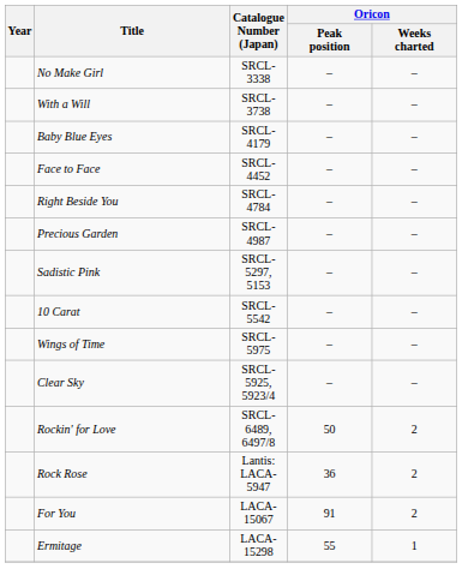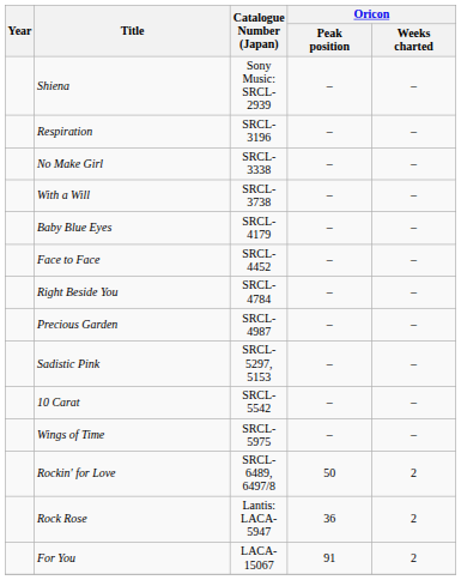 <table class="wikitable plainrowheaders" style="text-align:center">
 <tr>
 <th rowspan=2; style="width:2em;">Year</th>
 <th rowspan=2; style="width:20em;">Title</th>
 <th rowspan=2;>Catalogue <br> Number <br>(Japan)</th>
 <th colspan=2; style="width:16em;"><a href='#'>Oricon</a><br></th>
 </tr>
 <tr>
 <th style="width:6em;">Peak<br>position</th>
 <th style="width:6em;">Weeks<br> charted</th>
+</tr>
+<tr>
+<td></td>
+<td align=left><em>Shiena</em></td>
+<td>Sony Music: SRCL-2939</td>
+<td>–</td>
+<td>–</td>
+</tr>
+<tr>
+<td></td>
+<td align=left><em>Respiration</em></td>
+<td>SRCL-3196</td>
+<td>–</td>
+<td>–</td>
 </tr>
 <tr>
 <td></td>
 <td align=left><em>No Make Girl</em></td>
 <td>SRCL-3338</td>
 <td>–</td>
 <td>–</td>
 </tr>
 <tr>
 <td></td>
 <td align=left><em>With a Will</em></td>
 <td>SRCL-3738</td>
 <td>–</td>
 <td>–</td>
 </tr>
 <tr>
 <td></td>
 <td align=left><em>Baby Blue Eyes</em></td>
 <td>SRCL-4179</td>
 <td>–</td>
 <td>–</td>
 </tr>
 <tr>
 <td></td>
 <td align=left><em>Face to Face</em></td>
 <td>SRCL-4452</td>
 <td>–</td>
 <td>–</td>
 </tr>
 <tr>
 <td></td>
 <td align=left><em>Right Beside You</em></td>
 <td>SRCL-4784</td>
 <td>–</td>
 <td>–</td>
 </tr>
 <tr>
 <td></td>
 <td align=left><em>Precious Garden</em></td>
 <td>SRCL-4987</td>
 <td>–</td>
 <td>–</td>
 </tr>
 <tr>
 <td></td>
 <td align=left><em>Sadistic Pink</em></td>
 <td>SRCL-5297, 5153</td>
 <td>–</td>
 <td>–</td>
 </tr>
 <tr>
 <td></td>
 <td align=left><em>10 Carat</em></td>
 <td>SRCL-5542</td>
 <td>–</td>
 <td>–</td>
 </tr>
 <tr>
 <td></td>
 <td align=left><em>Wings of Time</em></td>
 <td>SRCL-5975</td>
 <td>–</td>
 <td>–</td>
 </tr>
 <tr>
 <td></td>
-<td align=left><em>Clear Sky</em></td>
-<td>SRCL-5925, 5923/4</td>
-<td>–</td>
-<td>–</td>
-</tr>
-<tr>
-<td></td>
 <td align=left><em>Rockin' for Love</em></td>
 <td>SRCL-6489, 6497/8</td>
 <td>50</td>
 <td>2</td>
 </tr>
 <tr>
 <td></td>
 <td align=left><em>Rock Rose</em></td>
 <td>Lantis: LACA-5947</td>
 <td>36</td>
 <td>2</td>
 </tr>
 <tr>
 <td></td>
 <td align=left><em>For You</em></td>
 <td>LACA-15067</td>
 <td>91</td>
 <td>2</td>
 </tr>
 <tr>
-<td></td>
-<td align=left><em>Ermitage</em></td>
-<td>LACA-15298</td>
-<td>55</td>
-<td>1</td>
-</tr>
-<tr>
 </tr>
 </table>
